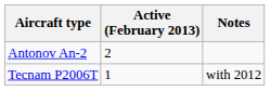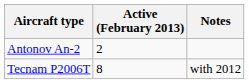 <table class="wikitable sortable">
 <tr>
 <th>Aircraft type</th>
 <th>Active<br> (February 2013)</th>
 <th>Notes</th>
 </tr>
 <tr>
 <td><a href='#'>Antonov An-2</a></td>
 <td>2</td>
 <td></td>
 </tr>
 <tr>
 <td><a href='#'>Tecnam P2006T</a></td>
-<td>1</td>
+<td>8</td>
 <td>with 2012</td>
 </tr>
 </table>
